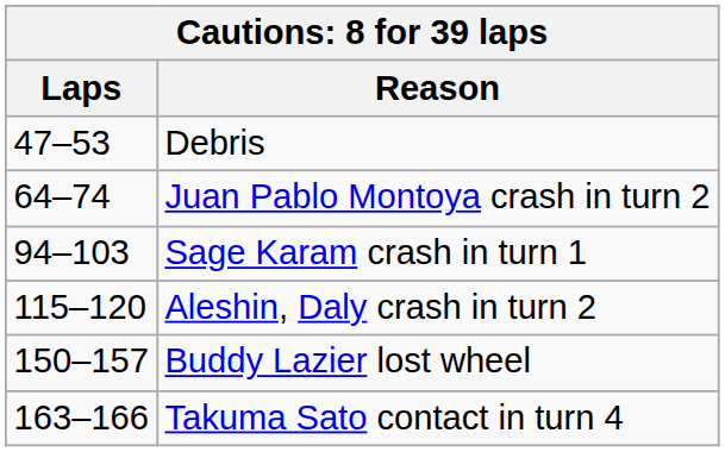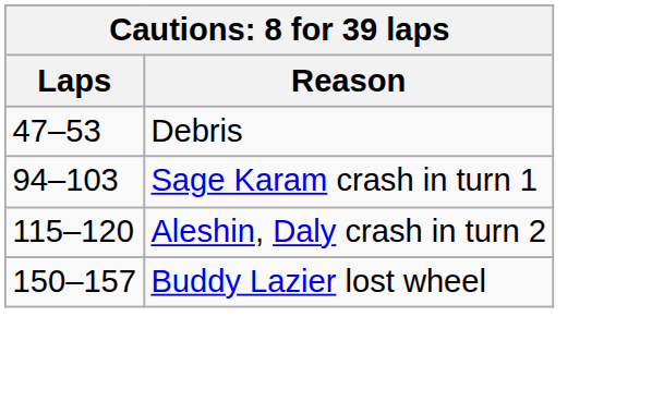 <table class="wikitable">
 <tr>
 <th colspan=2>Cautions: 8 for 39 laps</th>
 </tr>
 <tr>
 <th>Laps</th>
 <th>Reason</th>
 </tr>
 <tr>
 <td>47–53</td>
 <td>Debris</td>
 </tr>
 <tr>
-<td>64–74</td>
-<td><a href='#'>Juan Pablo Montoya</a> crash in turn 2</td>
-</tr>
-<tr>
 <td>94–103</td>
 <td><a href='#'>Sage Karam</a> crash in turn 1</td>
 </tr>
 <tr>
 <td>115–120</td>
 <td><a href='#'>Aleshin</a>, <a href='#'>Daly</a> crash in turn 2</td>
 </tr>
 <tr>
 <td>150–157</td>
 <td><a href='#'>Buddy Lazier</a> lost wheel</td>
 </tr>
-<tr>
-<td>163–166</td>
-<td><a href='#'>Takuma Sato</a> contact in turn 4</td>
-</tr>
 </table>
